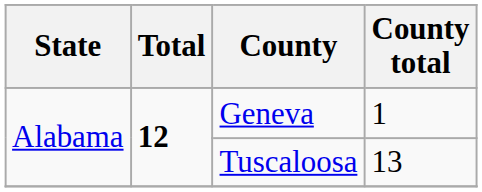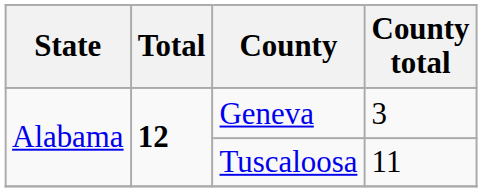 <table class="wikitable" style="margin:0 0 0.5em 1em;float:right;">
 <tr>
 <th><strong>State</strong></th>
 <th><strong>Total</strong></th>
 <th><strong>County</strong></th>
 <th><strong>County<br>total</strong></th>
 </tr>
 <tr>
 <td rowspan=2><a href='#'>Alabama</a></td>
 <td rowspan=2><strong>12</strong></td>
 <td><a href='#'>Geneva</a></td>
-<td>1</td>
+<td>3</td>
 </tr>
 <tr>
 <td><a href='#'>Tuscaloosa</a></td>
-<td>13</td>
+<td>11</td>
 </tr>
 <tr>
 </tr>
 </table>
